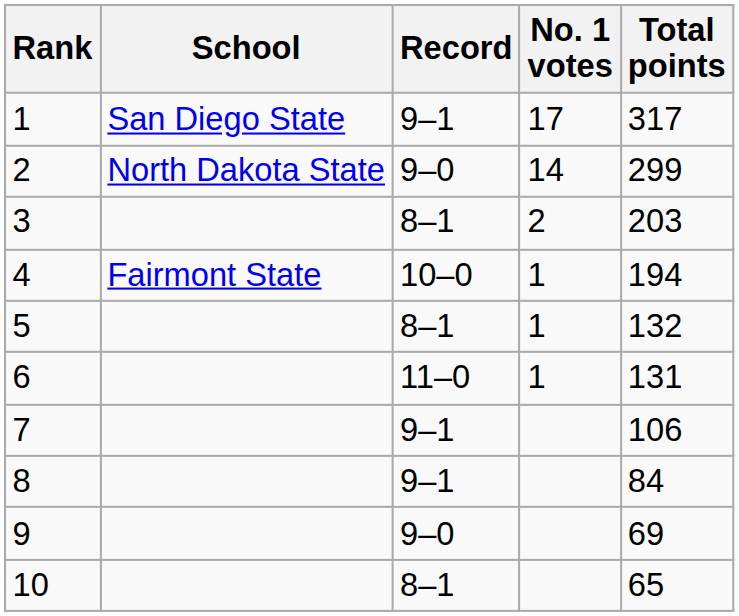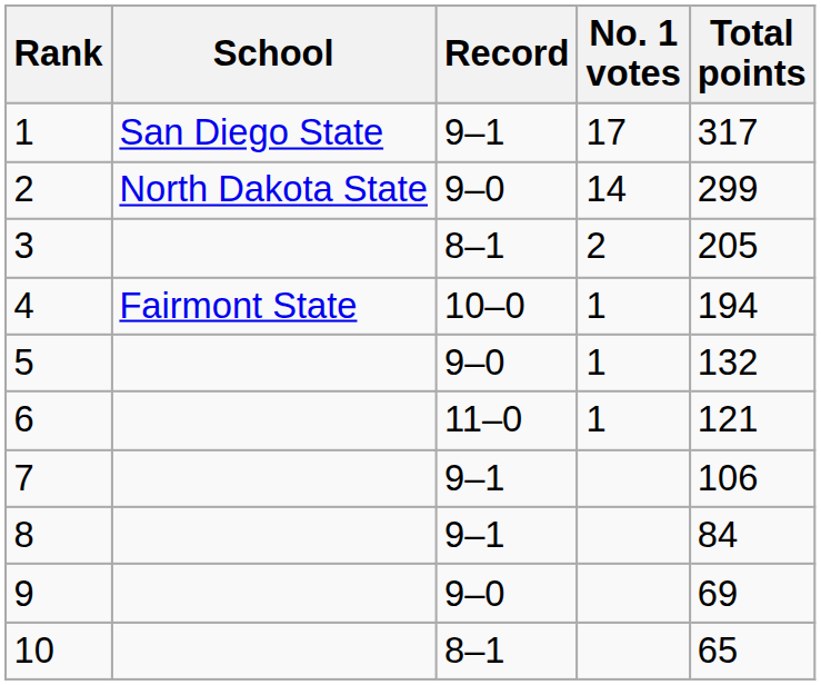 <table class="wikitable">
 <tr>
 <th>Rank</th>
 <th>School</th>
 <th>Record</th>
 <th>No. 1<br>votes</th>
 <th>Total<br>points</th>
 </tr>
 <tr>
 <td>1</td>
 <td><a href='#'>San Diego State</a></td>
 <td>9–1</td>
 <td>17</td>
 <td>317</td>
 </tr>
 <tr>
 <td>2</td>
 <td><a href='#'>North Dakota State</a></td>
 <td>9–0</td>
 <td>14</td>
 <td>299</td>
 </tr>
 <tr>
 <td>3</td>
 <td></td>
 <td>8–1</td>
 <td>2</td>
-<td>203</td>
+<td>205</td>
 </tr>
 <tr>
 <td>4</td>
 <td><a href='#'>Fairmont State</a></td>
 <td>10–0</td>
 <td>1</td>
 <td>194</td>
 </tr>
 <tr>
 <td>5</td>
 <td></td>
-<td>8–1</td>
+<td>9–0</td>
 <td>1</td>
 <td>132</td>
 </tr>
 <tr>
 <td>6</td>
 <td></td>
 <td>11–0</td>
 <td>1</td>
-<td>131</td>
+<td>121</td>
 </tr>
 <tr>
 <td>7</td>
 <td></td>
 <td>9–1</td>
 <td></td>
 <td>106</td>
 </tr>
 <tr>
 <td>8</td>
 <td></td>
 <td>9–1</td>
 <td></td>
 <td>84</td>
 </tr>
 <tr>
 <td>9</td>
 <td></td>
 <td>9–0</td>
 <td></td>
 <td>69</td>
 </tr>
 <tr>
 <td>10</td>
 <td></td>
 <td>8–1</td>
 <td></td>
 <td>65</td>
 </tr>
 </table>
